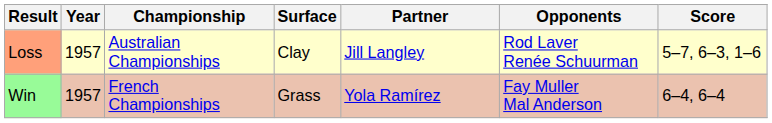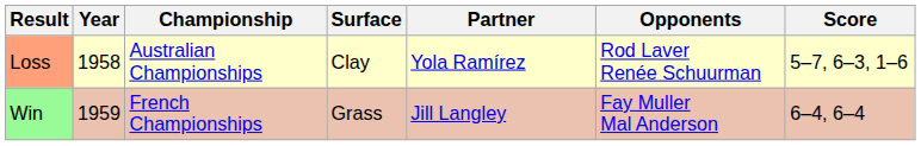 <table class="sortable wikitable">
 <tr>
 <th style="width:40px">Result</th>
 <th style="width:30px">Year</th>
 <th style="width:160px">Championship</th>
 <th style="width:50px">Surface</th>
 <th style="width:150px">Partner</th>
 <th style="width:150px">Opponents</th>
 <th style="width:100px" class="unsortable">Score</th>
 </tr>
 <tr style="background:#ffc;">
 <td style="background:#ffa07a;">Loss</td>
-<td>1957</td>
+<td>1958</td>
 <td><a href='#'>Australian Championships</a></td>
 <td>Clay</td>
-<td> <a href='#'>Jill Langley</a></td>
+<td> <a href='#'>Yola Ramírez</a></td>
 <td> <a href='#'>Rod Laver</a><br> <a href='#'>Renée Schuurman</a></td>
 <td>5–7, 6–3, 1–6</td>
 </tr>
 <tr style="background:#ebc2af;">
 <td style="background:#98fb98;">Win</td>
-<td>1957</td>
+<td>1959</td>
 <td><a href='#'>French Championships</a></td>
 <td>Grass</td>
-<td> <a href='#'>Yola Ramírez</a></td>
+<td> <a href='#'>Jill Langley</a></td>
 <td> <a href='#'>Fay Muller</a><br> <a href='#'>Mal Anderson</a></td>
 <td>6–4, 6–4</td>
 </tr>
 </table>
